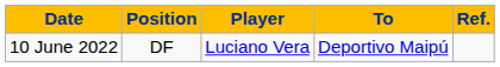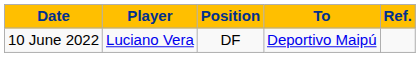 <table class="wikitable sortable">
 <tr>
 <th style="background:#FFBF00; color:#00308F;"><strong>Date</strong></th>
+<th style="background:#FFBF00; color:#00308F;"><strong>Player</strong></th>
 <th style="background:#FFBF00; color:#00308F;"><strong>Position</strong></th>
-<th style="background:#FFBF00; color:#00308F;"><strong>Player</strong></th>
 <th style="background:#FFBF00; color:#00308F;"><strong>To</strong></th>
 <th style="background:#FFBF00; color:#00308F;"><strong>Ref.</strong></th>
 </tr>
 <tr>
 <td>10 June 2022</td>
+<td style="text-align:left;"> <a href='#'>Luciano Vera</a></td>
 <td style="text-align:center;">DF</td>
-<td style="text-align:left;"> <a href='#'>Luciano Vera</a></td>
 <td style="text-align:left;"> <a href='#'>Deportivo Maipú</a></td>
 <td></td>
 </tr>
 </table>
